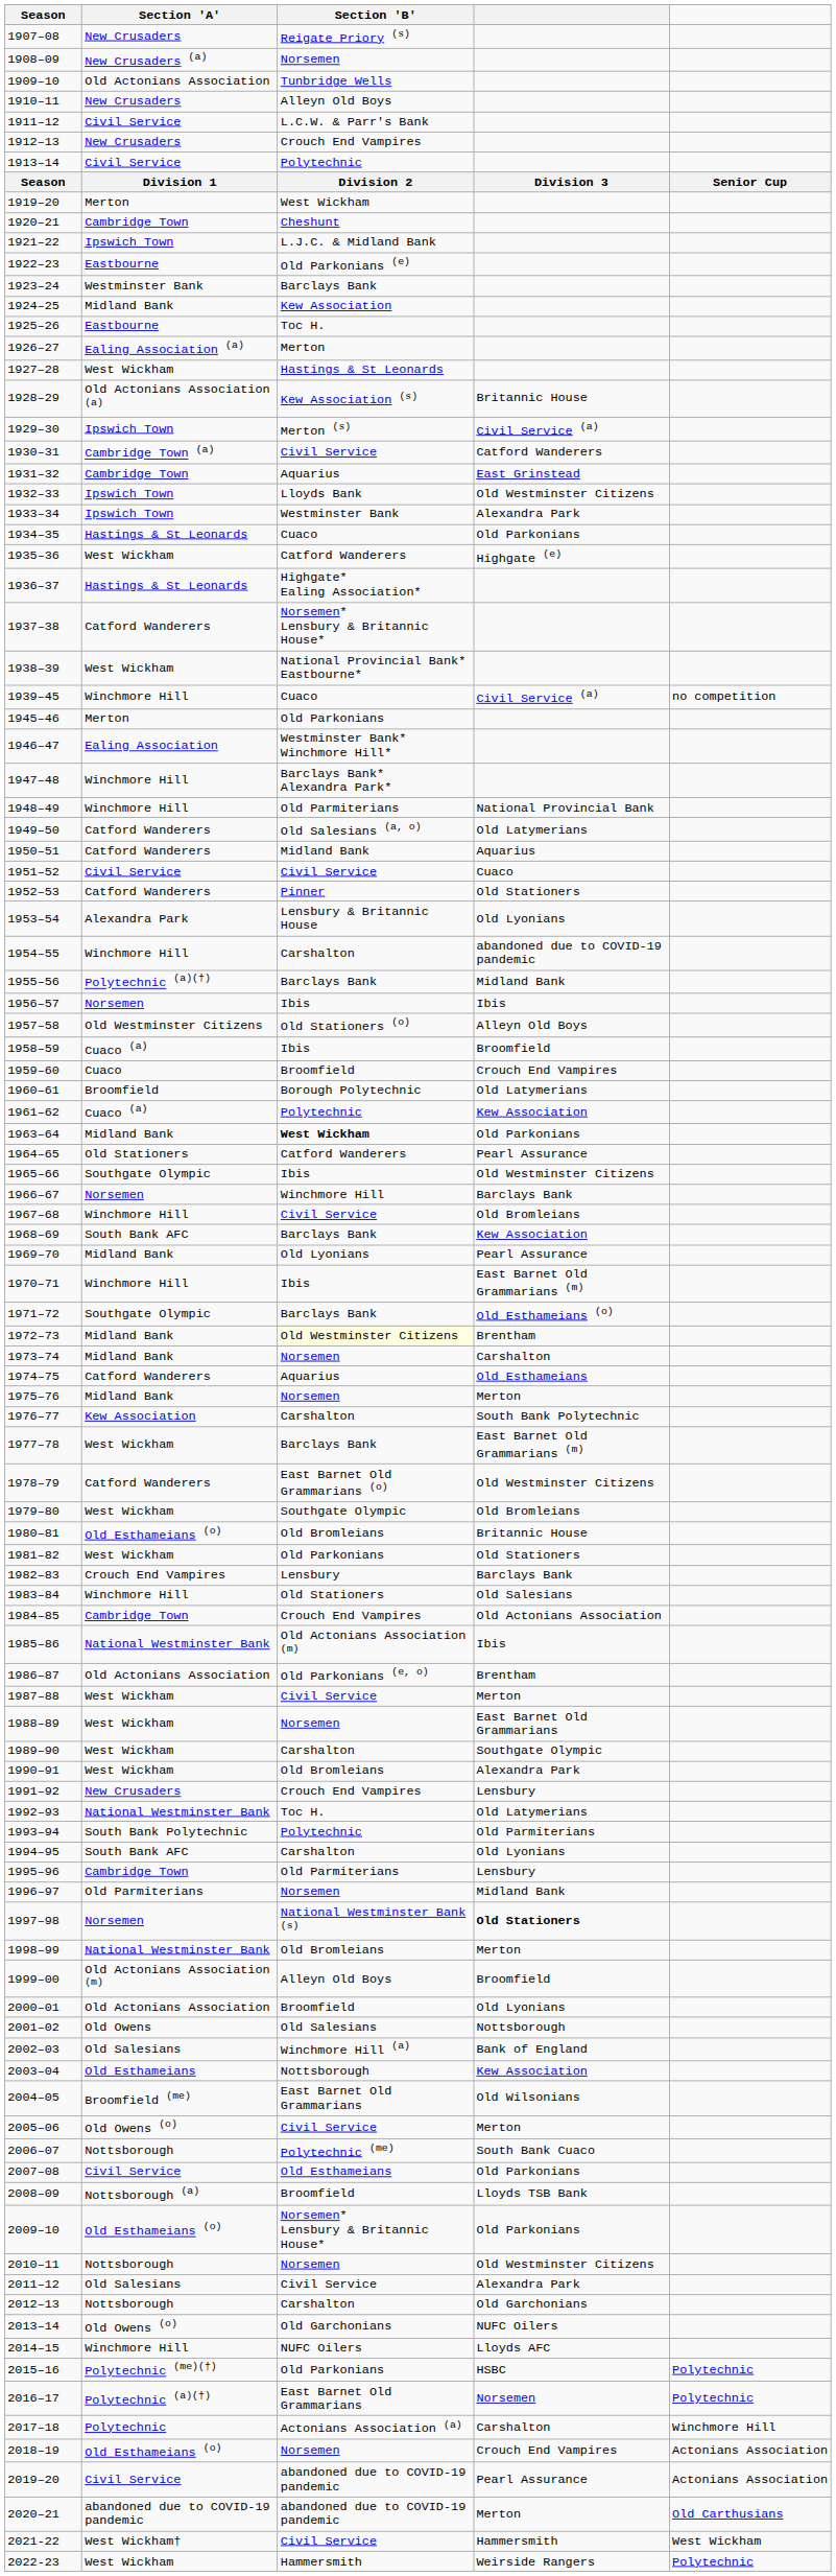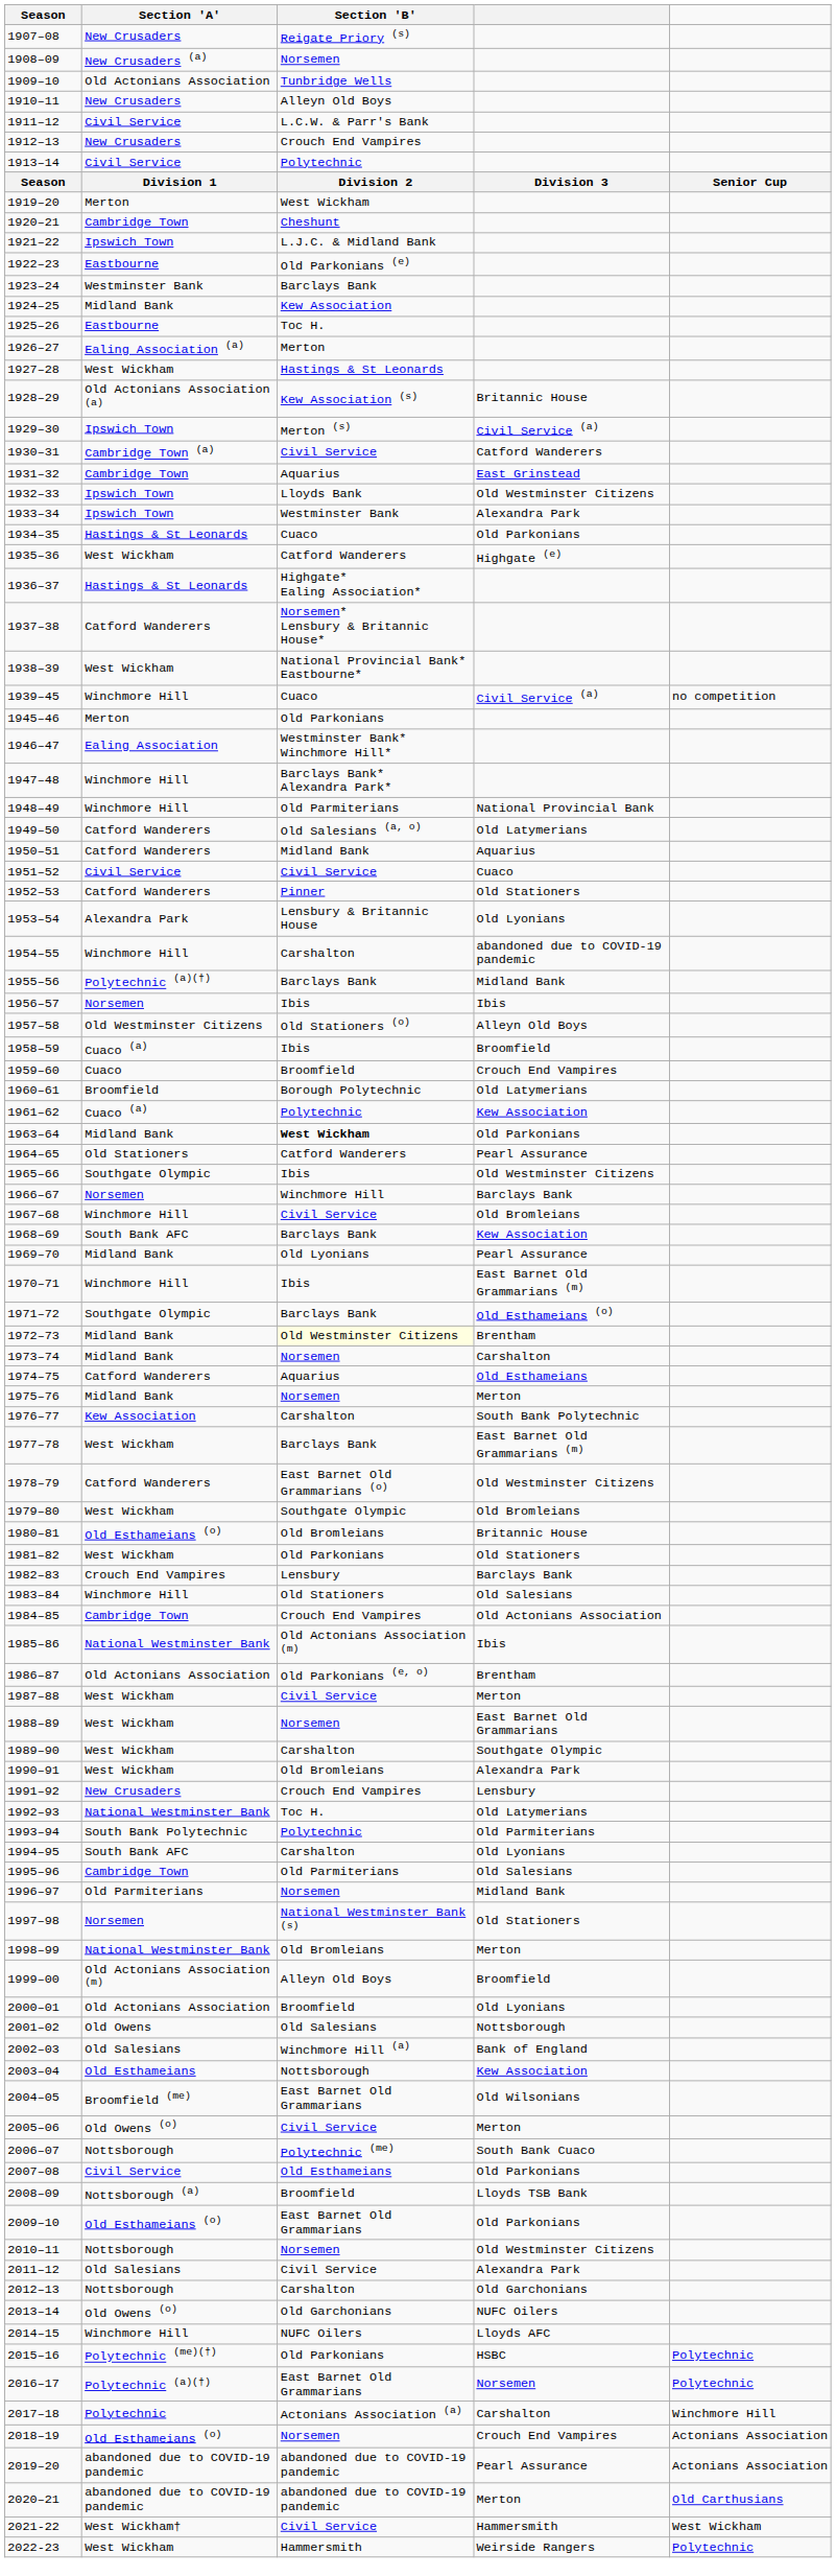 <table class="wikitable" style="text-align: left">
 <tr>
 <th width=75>Season</th>
 <th width=200>Section 'A'</th>
 <th width=200>Section 'B'</th>
 <th width=200></th>
 </tr>
 <tr>
 <td>1907–08</td>
 <td><a href='#'>New Crusaders</a></td>
 <td><a href='#'>Reigate Priory</a> <sup>(s)</sup></td>
 <td></td>
 <td></td>
 </tr>
 <tr>
 <td>1908–09</td>
 <td><a href='#'>New Crusaders</a> <sup>(a)</sup></td>
 <td><a href='#'>Norsemen</a></td>
 <td></td>
 <td></td>
 </tr>
 <tr>
 <td>1909–10</td>
 <td>Old Actonians Association</td>
 <td><a href='#'>Tunbridge Wells</a></td>
 <td></td>
 <td></td>
 </tr>
 <tr>
 <td>1910–11</td>
 <td><a href='#'>New Crusaders</a></td>
 <td>Alleyn Old Boys</td>
 <td></td>
 <td></td>
 </tr>
 <tr>
 <td>1911–12</td>
 <td><a href='#'>Civil Service</a></td>
 <td>L.C.W. & Parr's Bank</td>
 <td></td>
 <td></td>
 </tr>
 <tr>
 <td>1912–13</td>
 <td><a href='#'>New Crusaders</a></td>
 <td>Crouch End Vampires</td>
 <td></td>
 <td></td>
 </tr>
 <tr>
 <td>1913–14</td>
 <td><a href='#'>Civil Service</a></td>
 <td><a href='#'>Polytechnic</a></td>
 <td></td>
 <td></td>
 </tr>
 <tr>
 <th>Season</th>
 <th>Division 1</th>
 <th>Division 2</th>
 <th>Division 3</th>
 <th>Senior Cup</th>
 </tr>
 <tr>
 <td>1919–20</td>
 <td>Merton</td>
 <td>West Wickham</td>
 <td></td>
 <td></td>
 </tr>
 <tr>
 <td>1920–21</td>
 <td><a href='#'>Cambridge Town</a></td>
 <td><a href='#'>Cheshunt</a></td>
 <td></td>
 <td></td>
 </tr>
 <tr>
 <td>1921–22</td>
 <td><a href='#'>Ipswich Town</a></td>
 <td>L.J.C. & Midland Bank</td>
 <td></td>
 <td></td>
 </tr>
 <tr>
 <td>1922–23</td>
 <td><a href='#'>Eastbourne</a></td>
 <td>Old Parkonians <sup>(e)</sup></td>
 <td></td>
 <td></td>
 </tr>
 <tr>
 <td>1923–24</td>
 <td>Westminster Bank</td>
 <td>Barclays Bank</td>
 <td></td>
 <td></td>
 </tr>
 <tr>
 <td>1924–25</td>
 <td>Midland Bank</td>
 <td><a href='#'>Kew Association</a></td>
 <td></td>
 <td></td>
 </tr>
 <tr>
 <td>1925–26</td>
 <td><a href='#'>Eastbourne</a></td>
 <td>Toc H.</td>
 <td></td>
 <td></td>
 </tr>
 <tr>
 <td>1926–27</td>
 <td><a href='#'>Ealing Association</a> <sup>(a)</sup></td>
 <td>Merton</td>
 <td></td>
 <td></td>
 </tr>
 <tr>
 <td>1927–28</td>
 <td>West Wickham</td>
 <td><a href='#'>Hastings & St Leonards</a></td>
 <td></td>
 <td></td>
 </tr>
 <tr>
 <td>1928–29</td>
 <td>Old Actonians Association <sup>(a)</sup></td>
 <td><a href='#'>Kew Association</a> <sup>(s)</sup></td>
 <td>Britannic House</td>
 <td></td>
 </tr>
 <tr>
 <td>1929–30</td>
 <td><a href='#'>Ipswich Town</a></td>
 <td>Merton <sup>(s)</sup></td>
 <td><a href='#'>Civil Service</a> <sup>(a)</sup></td>
 <td></td>
 </tr>
 <tr>
 <td>1930–31</td>
 <td><a href='#'>Cambridge Town</a> <sup>(a)</sup></td>
 <td><a href='#'>Civil Service</a></td>
 <td>Catford Wanderers</td>
 <td></td>
 </tr>
 <tr>
 <td>1931–32</td>
 <td><a href='#'>Cambridge Town</a></td>
 <td>Aquarius</td>
 <td><a href='#'>East Grinstead</a></td>
 <td></td>
 </tr>
 <tr>
 <td>1932–33</td>
 <td><a href='#'>Ipswich Town</a></td>
 <td>Lloyds Bank</td>
 <td>Old Westminster Citizens</td>
 <td></td>
 </tr>
 <tr>
 <td>1933–34</td>
 <td><a href='#'>Ipswich Town</a></td>
 <td>Westminster Bank</td>
 <td>Alexandra Park</td>
 <td></td>
 </tr>
 <tr>
 <td>1934–35</td>
 <td><a href='#'>Hastings & St Leonards</a></td>
 <td>Cuaco</td>
 <td>Old Parkonians</td>
 <td></td>
 </tr>
 <tr>
 <td>1935–36</td>
 <td>West Wickham</td>
 <td>Catford Wanderers</td>
 <td>Highgate <sup>(e)</sup></td>
 <td></td>
 </tr>
 <tr>
 <td>1936–37</td>
 <td><a href='#'>Hastings & St Leonards</a></td>
 <td>Highgate*<br>Ealing Association*</td>
 <td></td>
 <td></td>
 </tr>
 <tr>
 <td>1937–38</td>
 <td>Catford Wanderers</td>
 <td><a href='#'>Norsemen</a>*<br>Lensbury & Britannic House*</td>
 <td></td>
 <td></td>
 </tr>
 <tr>
 <td>1938–39</td>
 <td>West Wickham</td>
 <td>National Provincial Bank*<br>Eastbourne*</td>
 <td></td>
 <td></td>
 </tr>
 <tr>
 <td>1939–45</td>
 <td>Winchmore Hill</td>
 <td>Cuaco</td>
 <td><a href='#'>Civil Service</a> <sup>(a)</sup></td>
 <td>no competition</td>
 </tr>
 <tr>
 <td>1945–46</td>
 <td>Merton</td>
 <td>Old Parkonians</td>
 <td></td>
 <td></td>
 </tr>
 <tr>
 <td>1946–47</td>
 <td><a href='#'>Ealing Association</a></td>
 <td>Westminster Bank*<br>Winchmore Hill*</td>
 <td></td>
 <td></td>
 </tr>
 <tr>
 <td>1947–48</td>
 <td>Winchmore Hill</td>
 <td>Barclays Bank*<br>Alexandra Park*</td>
 <td></td>
 <td></td>
 </tr>
 <tr>
 <td>1948–49</td>
 <td>Winchmore Hill</td>
 <td>Old Parmiterians</td>
 <td>National Provincial Bank</td>
 <td></td>
 </tr>
 <tr>
 <td>1949–50</td>
 <td>Catford Wanderers</td>
 <td>Old Salesians <sup>(a, o)</sup></td>
 <td>Old Latymerians</td>
 <td></td>
 </tr>
 <tr>
 <td>1950–51</td>
 <td>Catford Wanderers</td>
 <td>Midland Bank</td>
 <td>Aquarius</td>
 <td></td>
 </tr>
 <tr>
 <td>1951–52</td>
 <td><a href='#'>Civil Service</a></td>
 <td><a href='#'>Civil Service</a></td>
 <td>Cuaco</td>
 <td></td>
 </tr>
 <tr>
 <td>1952–53</td>
 <td>Catford Wanderers</td>
 <td><a href='#'>Pinner</a></td>
 <td>Old Stationers</td>
 <td></td>
 </tr>
 <tr>
 <td>1953–54</td>
 <td>Alexandra Park</td>
 <td>Lensbury & Britannic House</td>
 <td>Old Lyonians</td>
 <td></td>
 </tr>
 <tr>
 <td>1954–55</td>
 <td>Winchmore Hill</td>
 <td>Carshalton</td>
 <td>abandoned due to COVID-19 pandemic</td>
 <td></td>
 </tr>
 <tr>
 <td>1955–56</td>
 <td><a href='#'>Polytechnic</a> <sup>(a)(†)</sup></td>
 <td>Barclays Bank</td>
 <td>Midland Bank</td>
 <td></td>
 </tr>
 <tr>
 <td>1956–57</td>
 <td><a href='#'>Norsemen</a></td>
 <td>Ibis</td>
 <td>Ibis</td>
 <td></td>
 </tr>
 <tr>
 <td>1957–58</td>
 <td>Old Westminster Citizens</td>
 <td>Old Stationers <sup>(o)</sup></td>
 <td>Alleyn Old Boys</td>
 <td></td>
 </tr>
 <tr>
 <td>1958–59</td>
 <td>Cuaco <sup>(a)</sup></td>
 <td>Ibis</td>
 <td>Broomfield</td>
 <td></td>
 </tr>
 <tr>
 <td>1959–60</td>
 <td>Cuaco</td>
 <td>Broomfield</td>
 <td>Crouch End Vampires</td>
 <td></td>
 </tr>
 <tr>
 <td>1960–61</td>
 <td>Broomfield</td>
 <td>Borough Polytechnic</td>
 <td>Old Latymerians</td>
 <td></td>
 </tr>
 <tr>
 <td>1961–62</td>
 <td>Cuaco <sup>(a)</sup></td>
 <td><a href='#'>Polytechnic</a></td>
 <td><a href='#'>Kew Association</a></td>
 <td></td>
 </tr>
 <tr>
 <td>1963–64</td>
 <td>Midland Bank</td>
 <td><strong>West Wickham</strong></td>
 <td>Old Parkonians</td>
 <td></td>
 </tr>
 <tr>
 <td>1964–65</td>
 <td>Old Stationers</td>
 <td>Catford Wanderers</td>
 <td>Pearl Assurance</td>
 <td></td>
 </tr>
 <tr>
 <td>1965–66</td>
 <td>Southgate Olympic</td>
 <td>Ibis</td>
 <td>Old Westminster Citizens</td>
 <td></td>
 </tr>
 <tr>
 <td>1966–67</td>
 <td><a href='#'>Norsemen</a></td>
 <td>Winchmore Hill</td>
 <td>Barclays Bank</td>
 <td></td>
 </tr>
 <tr>
 <td>1967–68</td>
 <td>Winchmore Hill</td>
 <td><a href='#'>Civil Service</a></td>
 <td>Old Bromleians</td>
 <td></td>
 </tr>
 <tr>
 <td>1968–69</td>
 <td>South Bank AFC</td>
 <td>Barclays Bank</td>
 <td><a href='#'>Kew Association</a></td>
 <td></td>
 </tr>
 <tr>
 <td>1969–70</td>
 <td>Midland Bank</td>
 <td>Old Lyonians</td>
 <td>Pearl Assurance</td>
 <td></td>
 </tr>
 <tr>
 <td>1970–71</td>
 <td>Winchmore Hill</td>
 <td>Ibis</td>
 <td>East Barnet Old Grammarians <sup>(m)</sup></td>
 <td></td>
 </tr>
 <tr>
 <td>1971–72</td>
 <td>Southgate Olympic</td>
 <td>Barclays Bank</td>
 <td><a href='#'>Old Esthameians</a> <sup>(o)</sup></td>
 <td></td>
 </tr>
 <tr>
 <td>1972–73</td>
 <td>Midland Bank</td>
 <td style="background: lightyellow;">Old Westminster Citizens</td>
 <td>Brentham</td>
 <td></td>
 </tr>
 <tr>
 <td>1973–74</td>
 <td>Midland Bank</td>
 <td><a href='#'>Norsemen</a></td>
 <td>Carshalton</td>
 <td></td>
 </tr>
 <tr>
 <td>1974–75</td>
 <td>Catford Wanderers</td>
 <td>Aquarius</td>
 <td><a href='#'>Old Esthameians</a></td>
 <td></td>
 </tr>
 <tr>
 <td>1975–76</td>
 <td>Midland Bank</td>
 <td><a href='#'>Norsemen</a></td>
 <td>Merton</td>
 <td></td>
 </tr>
 <tr>
 <td>1976–77</td>
 <td><a href='#'>Kew Association</a></td>
 <td>Carshalton</td>
 <td>South Bank Polytechnic</td>
 <td></td>
 </tr>
 <tr>
 <td>1977–78</td>
 <td>West Wickham</td>
 <td>Barclays Bank</td>
 <td>East Barnet Old Grammarians <sup>(m)</sup></td>
 <td></td>
 </tr>
 <tr>
 <td>1978–79</td>
 <td>Catford Wanderers</td>
 <td>East Barnet Old Grammarians <sup>(o)</sup></td>
 <td>Old Westminster Citizens</td>
 <td></td>
 </tr>
 <tr>
 <td>1979–80</td>
 <td>West Wickham</td>
 <td>Southgate Olympic</td>
 <td>Old Bromleians</td>
 <td></td>
 </tr>
 <tr>
 <td>1980–81</td>
 <td><a href='#'>Old Esthameians</a> <sup>(o)</sup></td>
 <td>Old Bromleians</td>
 <td>Britannic House</td>
 <td></td>
 </tr>
 <tr>
 <td>1981–82</td>
 <td>West Wickham</td>
 <td>Old Parkonians</td>
 <td>Old Stationers</td>
 <td></td>
 </tr>
 <tr>
 <td>1982–83</td>
 <td>Crouch End Vampires</td>
 <td>Lensbury</td>
 <td>Barclays Bank</td>
 <td></td>
 </tr>
 <tr>
 <td>1983–84</td>
 <td>Winchmore Hill</td>
 <td>Old Stationers</td>
 <td>Old Salesians</td>
 <td></td>
 </tr>
 <tr>
 <td>1984–85</td>
 <td><a href='#'>Cambridge Town</a></td>
 <td>Crouch End Vampires</td>
 <td>Old Actonians Association</td>
 <td></td>
 </tr>
 <tr>
 <td>1985–86</td>
 <td><a href='#'>National Westminster Bank</a></td>
 <td>Old Actonians Association <sup>(m)</sup></td>
 <td>Ibis</td>
 <td></td>
 </tr>
 <tr>
 <td>1986–87</td>
 <td>Old Actonians Association</td>
 <td>Old Parkonians <sup>(e, o)</sup></td>
 <td>Brentham</td>
 <td></td>
 </tr>
 <tr>
 <td>1987–88</td>
 <td>West Wickham</td>
 <td><a href='#'>Civil Service</a></td>
 <td>Merton</td>
 <td></td>
 </tr>
 <tr>
 <td>1988–89</td>
 <td>West Wickham</td>
 <td><a href='#'>Norsemen</a></td>
 <td>East Barnet Old Grammarians</td>
 <td></td>
 </tr>
 <tr>
 <td>1989–90</td>
 <td>West Wickham</td>
 <td>Carshalton</td>
 <td>Southgate Olympic</td>
 <td></td>
 </tr>
 <tr>
 <td>1990–91</td>
 <td>West Wickham</td>
 <td>Old Bromleians</td>
 <td>Alexandra Park</td>
 <td></td>
 </tr>
 <tr>
 <td>1991–92</td>
 <td><a href='#'>New Crusaders</a></td>
 <td>Crouch End Vampires</td>
 <td>Lensbury</td>
 <td></td>
 </tr>
 <tr>
 <td>1992–93</td>
 <td><a href='#'>National Westminster Bank</a></td>
 <td>Toc H.</td>
 <td>Old Latymerians</td>
 <td></td>
 </tr>
 <tr>
 <td>1993–94</td>
 <td>South Bank Polytechnic</td>
 <td><a href='#'>Polytechnic</a></td>
 <td>Old Parmiterians</td>
 <td></td>
 </tr>
 <tr>
 <td>1994–95</td>
 <td>South Bank AFC</td>
 <td>Carshalton</td>
 <td>Old Lyonians</td>
 <td></td>
 </tr>
 <tr>
 <td>1995–96</td>
 <td><a href='#'>Cambridge Town</a></td>
 <td>Old Parmiterians</td>
-<td>Lensbury</td>
+<td>Old Salesians</td>
 <td></td>
 </tr>
 <tr>
 <td>1996–97</td>
 <td>Old Parmiterians</td>
 <td><a href='#'>Norsemen</a></td>
 <td>Midland Bank</td>
 <td></td>
 </tr>
 <tr>
 <td>1997–98</td>
 <td><a href='#'>Norsemen</a></td>
 <td><a href='#'>National Westminster Bank</a> <sup>(s)</sup></td>
-<td><strong>Old Stationers</strong></td>
+<td>Old Stationers</td>
 <td></td>
 </tr>
 <tr>
 <td>1998–99</td>
 <td><a href='#'>National Westminster Bank</a></td>
 <td>Old Bromleians</td>
 <td>Merton</td>
 <td></td>
 </tr>
 <tr>
 <td>1999–00</td>
 <td>Old Actonians Association <sup>(m)</sup></td>
 <td>Alleyn Old Boys</td>
 <td>Broomfield</td>
 <td></td>
 </tr>
 <tr>
 <td>2000–01</td>
 <td>Old Actonians Association</td>
 <td>Broomfield</td>
 <td>Old Lyonians</td>
 <td></td>
 </tr>
 <tr>
 <td>2001–02</td>
 <td>Old Owens</td>
 <td>Old Salesians</td>
 <td>Nottsborough</td>
 <td></td>
 </tr>
 <tr>
 <td>2002–03</td>
 <td>Old Salesians</td>
 <td>Winchmore Hill <sup>(a)</sup></td>
 <td>Bank of England</td>
 <td></td>
 </tr>
 <tr>
 <td>2003–04</td>
 <td><a href='#'>Old Esthameians</a></td>
 <td>Nottsborough</td>
 <td><a href='#'>Kew Association</a></td>
 <td></td>
 </tr>
 <tr>
 <td>2004–05</td>
 <td>Broomfield <sup>(me)</sup></td>
 <td>East Barnet Old Grammarians</td>
 <td>Old Wilsonians</td>
 <td></td>
 </tr>
 <tr>
 <td>2005–06</td>
 <td>Old Owens <sup>(o)</sup></td>
 <td><a href='#'>Civil Service</a></td>
 <td>Merton</td>
 <td></td>
 </tr>
 <tr>
 <td>2006–07</td>
 <td>Nottsborough</td>
 <td><a href='#'>Polytechnic</a> <sup>(me)</sup></td>
 <td>South Bank Cuaco</td>
 <td></td>
 </tr>
 <tr>
 <td>2007–08</td>
 <td><a href='#'>Civil Service</a></td>
 <td><a href='#'>Old Esthameians</a></td>
 <td>Old Parkonians</td>
 <td></td>
 </tr>
 <tr>
 <td>2008–09</td>
 <td>Nottsborough <sup>(a)</sup></td>
 <td>Broomfield</td>
 <td>Lloyds TSB Bank</td>
 <td></td>
 </tr>
 <tr>
 <td>2009–10</td>
 <td><a href='#'>Old Esthameians</a> <sup>(o)</sup></td>
-<td><a href='#'>Norsemen</a>*<br>Lensbury & Britannic House*</td>
+<td>East Barnet Old Grammarians</td>
 <td>Old Parkonians</td>
 <td></td>
 </tr>
 <tr>
 <td>2010–11</td>
 <td>Nottsborough</td>
 <td><a href='#'>Norsemen</a></td>
 <td>Old Westminster Citizens</td>
 <td></td>
 </tr>
 <tr>
 <td>2011–12</td>
 <td>Old Salesians</td>
 <td>Civil Service</td>
 <td>Alexandra Park</td>
 <td></td>
 </tr>
 <tr>
 <td>2012–13</td>
 <td>Nottsborough</td>
 <td>Carshalton</td>
 <td>Old Garchonians</td>
 <td></td>
 </tr>
 <tr>
 <td>2013–14</td>
 <td>Old Owens <sup>(o)</sup></td>
 <td>Old Garchonians</td>
 <td>NUFC Oilers</td>
 <td></td>
 </tr>
 <tr>
 <td>2014–15</td>
 <td>Winchmore Hill</td>
 <td>NUFC Oilers</td>
 <td>Lloyds AFC</td>
 <td></td>
 </tr>
 <tr>
 <td>2015–16</td>
 <td><a href='#'>Polytechnic</a> <sup>(me)(†)</sup></td>
 <td>Old Parkonians</td>
 <td>HSBC</td>
 <td><a href='#'>Polytechnic</a></td>
 </tr>
 <tr>
 <td>2016–17</td>
 <td><a href='#'>Polytechnic</a> <sup>(a)(†)</sup></td>
 <td>East Barnet Old Grammarians</td>
 <td><a href='#'>Norsemen</a></td>
 <td><a href='#'>Polytechnic</a></td>
 </tr>
 <tr>
 <td>2017–18</td>
 <td><a href='#'>Polytechnic</a></td>
 <td>Actonians Association <sup>(a)</sup></td>
 <td>Carshalton</td>
 <td>Winchmore Hill</td>
 </tr>
 <tr>
 <td>2018–19</td>
 <td><a href='#'>Old Esthameians</a> <sup>(o)</sup></td>
 <td><a href='#'>Norsemen</a></td>
 <td>Crouch End Vampires</td>
 <td>Actonians Association</td>
 </tr>
 <tr>
 <td>2019–20</td>
-<td><a href='#'>Civil Service</a></td>
+<td>abandoned due to COVID-19 pandemic</td>
 <td>abandoned due to COVID-19 pandemic</td>
 <td>Pearl Assurance</td>
 <td>Actonians Association</td>
 </tr>
 <tr>
 <td>2020–21</td>
 <td>abandoned due to COVID-19 pandemic</td>
 <td>abandoned due to COVID-19 pandemic</td>
 <td>Merton</td>
 <td><a href='#'>Old Carthusians</a></td>
 </tr>
 <tr>
 <td>2021-22</td>
 <td>West Wickham†</td>
 <td><a href='#'>Civil Service</a></td>
 <td>Hammersmith</td>
 <td>West Wickham</td>
 </tr>
 <tr>
 <td>2022-23</td>
 <td>West Wickham</td>
 <td>Hammersmith</td>
 <td>Weirside Rangers</td>
 <td><a href='#'>Polytechnic</a></td>
 </tr>
 </table>
